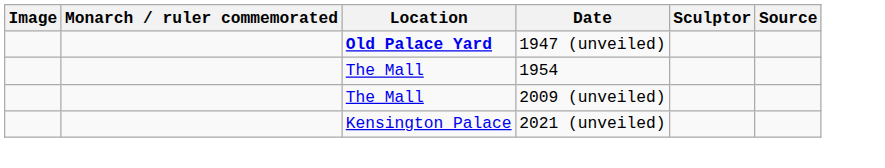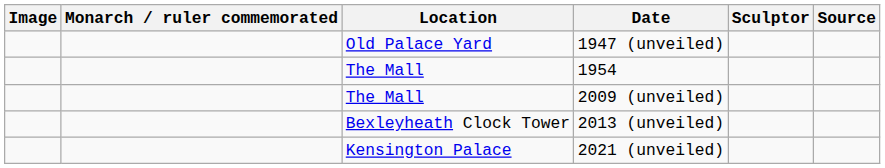 <table class="wikitable sortable">
 <tr>
 <th>Image</th>
 <th>Monarch / ruler commemorated</th>
 <th>Location</th>
 <th>Date</th>
 <th>Sculptor</th>
 <th>Source</th>
 </tr>
 <tr>
 <td></td>
 <td></td>
-<td><strong><a href='#'>Old Palace Yard</a></strong></td>
+<td><a href='#'>Old Palace Yard</a></td>
 <td>1947 (unveiled)</td>
 <td></td>
 <td></td>
 </tr>
 <tr>
 <td></td>
 <td></td>
 <td><a href='#'>The Mall</a></td>
 <td>1954</td>
 <td></td>
 <td></td>
 </tr>
 <tr>
 <td></td>
 <td></td>
 <td><a href='#'>The Mall</a></td>
 <td>2009 (unveiled)</td>
 <td></td>
 <td></td>
 </tr>
 <tr>
 <td></td>
 <td></td>
+<td><a href='#'>Bexleyheath</a> Clock Tower</td>
+<td>2013 (unveiled)</td>
+<td></td>
+<td></td>
+</tr>
+<tr>
+<td></td>
+<td></td>
 <td><a href='#'>Kensington Palace</a></td>
 <td>2021 (unveiled)</td>
 <td></td>
 <td></td>
 </tr>
 </table>
